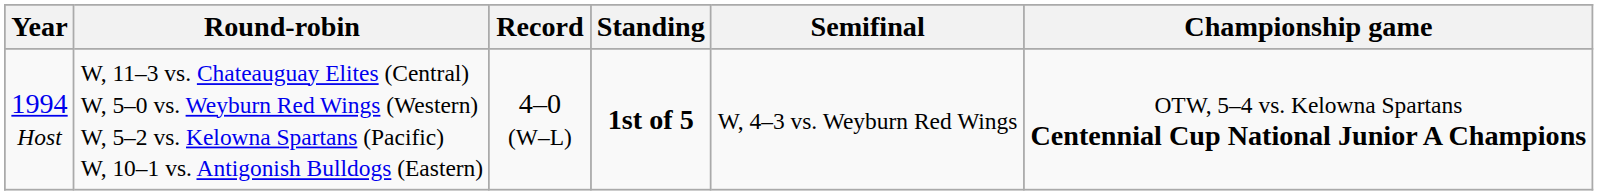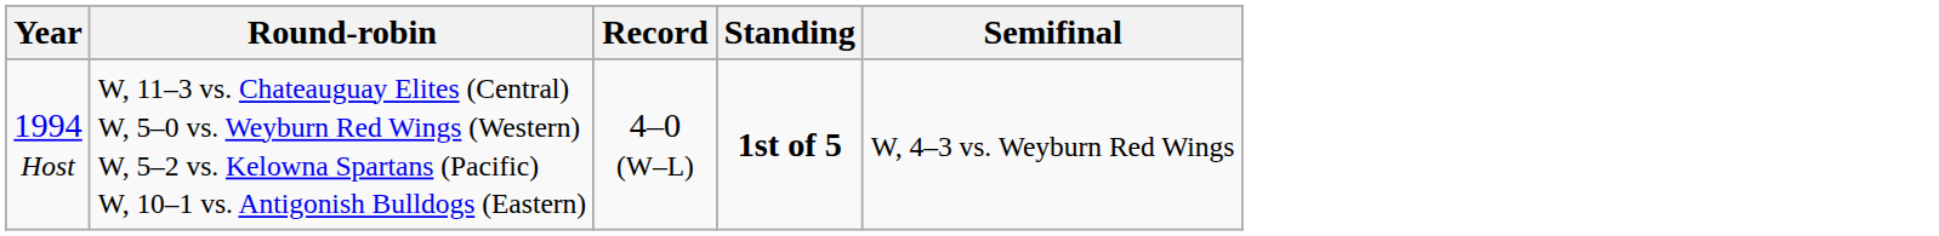 <table class="wikitable" style="text-align:center">
 <tr>
 <th>Year</th>
 <th>Round-robin</th>
 <th>Record</th>
 <th>Standing</th>
 <th>Semifinal</th>
-<th>Championship game</th>
 </tr>
 <tr>
 <td><a href='#'>1994</a><br><small><em>Host</em></small></td>
 <td align=left><small>W, 11–3 vs. <a href='#'>Chateauguay Elites</a> (Central)<br>W, 5–0 vs. <a href='#'>Weyburn Red Wings</a> (Western)<br>W, 5–2 vs. <a href='#'>Kelowna Spartans</a> (Pacific)<br>W, 10–1 vs. <a href='#'>Antigonish Bulldogs</a> (Eastern)</small></td>
 <td>4–0<br><small>(W–L)</small></td>
 <td><strong>1st of 5</strong></td>
 <td><small>W, 4–3 vs. Weyburn Red Wings</small></td>
-<td><small>OTW, 5–4 vs. Kelowna Spartans</small><br><strong>Centennial Cup National Junior A Champions</strong></td>
 </tr>
 </table>
